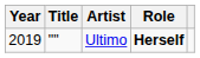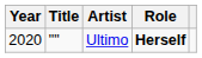 <table class="wikitable sortable">
 <tr>
 <th>Year</th>
 <th>Title</th>
 <th>Artist</th>
 <th>Role</th>
 <th class="unsortable"></th>
 </tr>
 <tr>
-<td>2019</td>
+<td>2020</td>
 <td>""</td>
 <td><a href='#'>Ultimo</a></td>
 <td><strong>Herself</strong></td>
 <td></td>
 </tr>
 </table>
